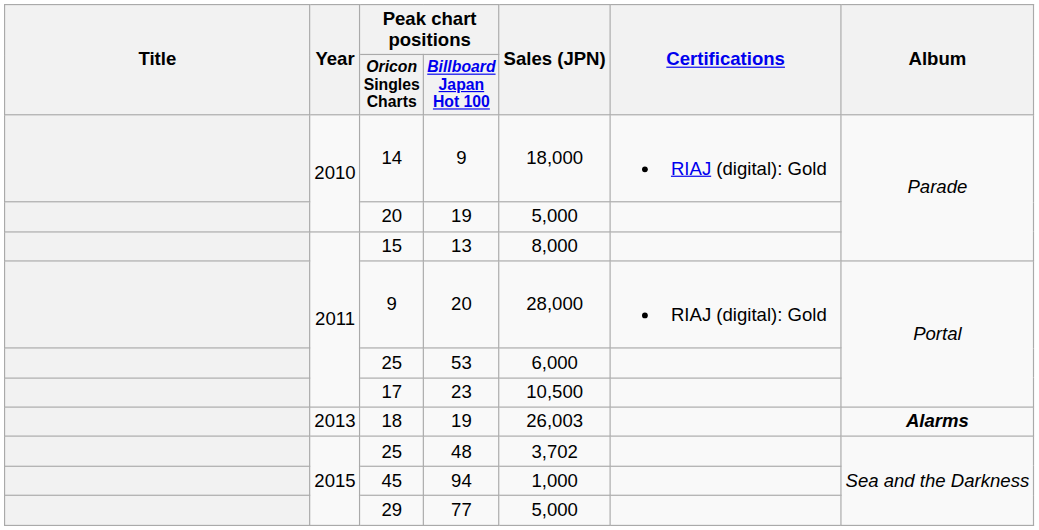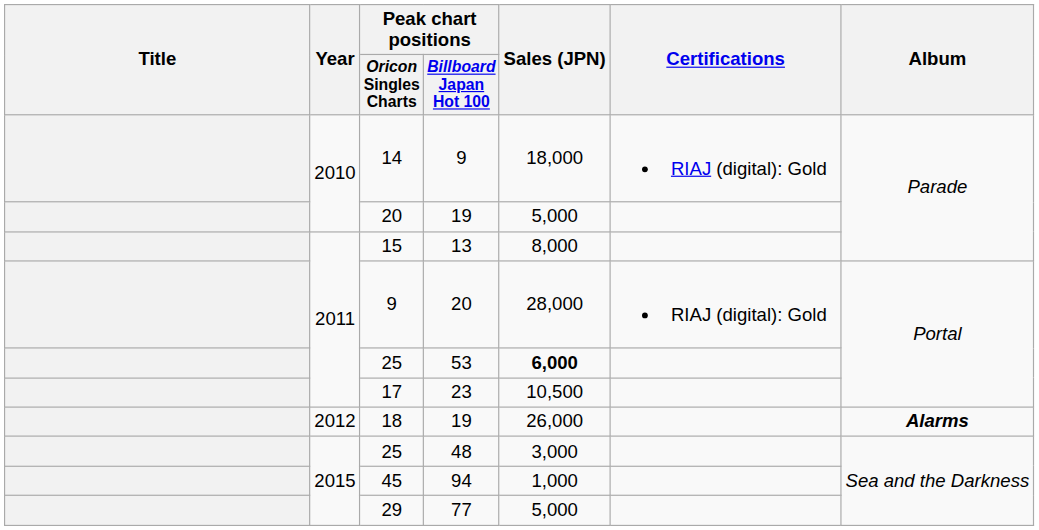 <table class="wikitable plainrowheaders" style="text-align:center;">
 <tr>
 <th scope="col" rowspan="2" style="width:16em;">Title</th>
 <th scope="col" rowspan="2">Year</th>
 <th scope="col" colspan="2">Peak chart positions</th>
 <th scope="col" rowspan="2">Sales (JPN)</th>
 <th style="width:12em;" rowspan="2"><a href='#'>Certifications</a></th>
 <th scope="col" rowspan="2">Album</th>
 </tr>
 <tr>
 <th style="width:3em;font-size:85%"><em>Oricon</em> Singles Charts<br></th>
 <th style="width:3em;font-size:85%"><em><a href='#'>Billboard</a></em> <a href='#'>Japan Hot 100</a><br></th>
 </tr>
 <tr>
 <th scope="row"></th>
 <td rowspan="2">2010</td>
 <td>14</td>
 <td>9</td>
 <td>18,000</td>
 <td><br><ul><li><a href='#'>RIAJ</a> <span>(digital)</span>: Gold</li></ul></td>
 <td rowspan="3"><em>Parade</em></td>
 </tr>
 <tr>
 <th scope="row"></th>
 <td>20</td>
 <td>19</td>
 <td>5,000</td>
 <td></td>
 </tr>
 <tr>
 <th scope="row"></th>
 <td rowspan="4">2011</td>
 <td>15</td>
 <td>13</td>
 <td>8,000</td>
 <td></td>
 </tr>
 <tr>
 <th scope="row"></th>
 <td>9</td>
 <td>20</td>
 <td>28,000</td>
 <td><br><ul><li>RIAJ <span>(digital)</span>: Gold</li></ul></td>
 <td rowspan="3"><em>Portal</em></td>
 </tr>
 <tr>
 <th scope="row"></th>
 <td>25</td>
 <td>53</td>
-<td>6,000</td>
+<td><strong>6,000</strong></td>
 <td></td>
 </tr>
 <tr>
 <th scope="row"></th>
 <td>17</td>
 <td>23</td>
 <td>10,500</td>
 <td></td>
 </tr>
 <tr>
 <th scope="row"></th>
-<td>2013</td>
+<td>2012</td>
 <td>18</td>
 <td>19</td>
-<td>26,003</td>
+<td>26,000</td>
 <td></td>
 <td><strong><em>Alarms</em></strong></td>
 </tr>
 <tr>
 <th scope="row"></th>
 <td rowspan="3">2015</td>
 <td>25</td>
 <td>48</td>
-<td>3,702</td>
+<td>3,000</td>
 <td></td>
 <td rowspan="3"><em>Sea and the Darkness</em></td>
 </tr>
 <tr>
 <th scope="row"></th>
 <td>45</td>
 <td>94</td>
 <td>1,000</td>
 <td></td>
 </tr>
 <tr>
 <th scope="row"></th>
 <td>29</td>
 <td>77</td>
 <td>5,000</td>
 <td></td>
 </tr>
 </table>
